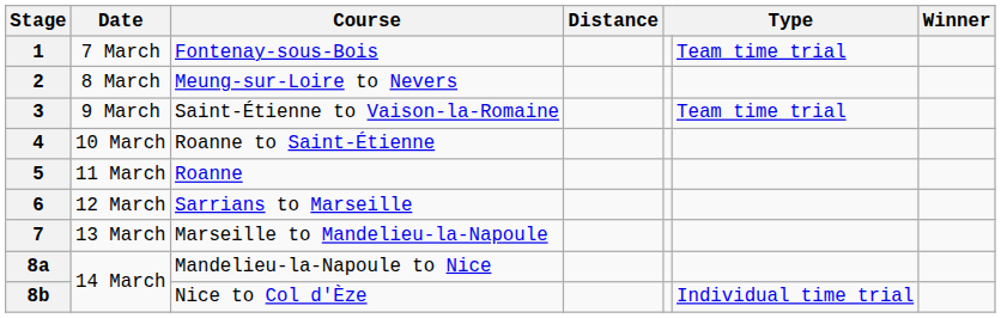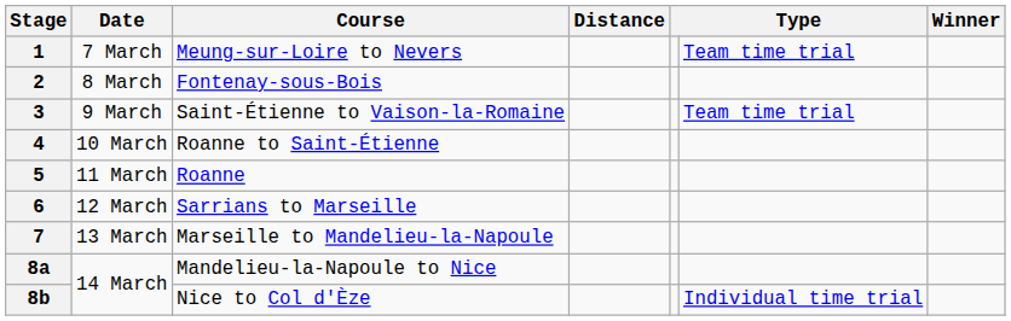 <table class="wikitable">
 <tr>
 <th scope="col">Stage</th>
 <th scope="col">Date</th>
 <th scope="col">Course</th>
 <th scope="col">Distance</th>
 <th scope="col" colspan="2">Type</th>
 <th scope=col>Winner</th>
 </tr>
 <tr>
 <th scope="row" style="text-align:center;">1</th>
 <td style="text-align:center;">7 March</td>
-<td><a href='#'>Fontenay-sous-Bois</a></td>
+<td><a href='#'>Meung-sur-Loire</a> to <a href='#'>Nevers</a></td>
 <td style="text-align:center;"></td>
 <td></td>
 <td><a href='#'>Team time trial</a></td>
 <td></td>
 </tr>
 <tr>
 <th scope="row" style="text-align:center;">2</th>
 <td style="text-align:center;">8 March</td>
-<td><a href='#'>Meung-sur-Loire</a> to <a href='#'>Nevers</a></td>
+<td><a href='#'>Fontenay-sous-Bois</a></td>
 <td style="text-align:center;"></td>
 <td></td>
 <td></td>
 <td></td>
 </tr>
 <tr>
 <th scope="row" style="text-align:center;">3</th>
 <td style="text-align:center;">9 March</td>
 <td>Saint-Étienne to <a href='#'>Vaison-la-Romaine</a></td>
 <td style="text-align:center;"></td>
 <td></td>
 <td><a href='#'>Team time trial</a></td>
 <td></td>
 </tr>
 <tr>
 <th scope="row" style="text-align:center;">4</th>
 <td style="text-align:center;">10 March</td>
 <td>Roanne to <a href='#'>Saint-Étienne</a></td>
 <td style="text-align:center;"></td>
 <td></td>
 <td></td>
 <td></td>
 </tr>
 <tr>
 <th scope="row" style="text-align:center;">5</th>
 <td style="text-align:center;">11 March</td>
 <td><a href='#'>Roanne</a></td>
 <td style="text-align:center;"></td>
 <td></td>
 <td></td>
 <td></td>
 </tr>
 <tr>
 <th scope="row" style="text-align:center;">6</th>
 <td style="text-align:center;">12 March</td>
 <td><a href='#'>Sarrians</a> to <a href='#'>Marseille</a></td>
 <td style="text-align:center;"></td>
 <td></td>
 <td></td>
 <td></td>
 </tr>
 <tr>
 <th scope="row" style="text-align:center;">7</th>
 <td style="text-align:center;">13 March</td>
 <td>Marseille to <a href='#'>Mandelieu-la-Napoule</a></td>
 <td style="text-align:center;"></td>
 <td></td>
 <td></td>
 <td></td>
 </tr>
 <tr>
 <th scope="row" style="text-align:center;">8a</th>
 <td style="text-align:center;" rowspan=2>14 March</td>
 <td>Mandelieu-la-Napoule to <a href='#'>Nice</a></td>
 <td style="text-align:center;"></td>
 <td></td>
 <td></td>
 <td></td>
 </tr>
 <tr>
 <th scope="row" style="text-align:center;">8b</th>
 <td>Nice to <a href='#'>Col d'Èze</a></td>
 <td style="text-align:center;"></td>
 <td></td>
 <td><a href='#'>Individual time trial</a></td>
 <td></td>
 </tr>
 </table>
